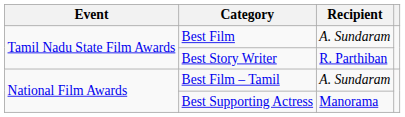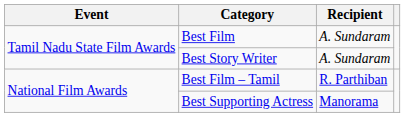 <table class="wikitable">
 <tr>
 <th>Event</th>
 <th>Category</th>
 <th>Recipient</th>
 <th></th>
 </tr>
 <tr>
 <td rowspan="2"><a href='#'>Tamil Nadu State Film Awards</a></td>
 <td><a href='#'>Best Film</a></td>
 <td><em>A. Sundaram</em></td>
 <td rowspan="2" style="text-align: center;"></td>
 </tr>
 <tr>
 <td><a href='#'>Best Story Writer</a></td>
-<td><a href='#'>R. Parthiban</a></td>
+<td><em>A. Sundaram</em></td>
 </tr>
 <tr>
 <td rowspan="2"><a href='#'>National Film Awards</a></td>
 <td><a href='#'>Best Film – Tamil</a></td>
-<td><em>A. Sundaram</em></td>
+<td><a href='#'>R. Parthiban</a></td>
 <td rowspan="2" style="text-align: center;"></td>
 </tr>
 <tr>
 <td><a href='#'>Best Supporting Actress</a></td>
 <td><a href='#'>Manorama</a></td>
 </tr>
 </table>
